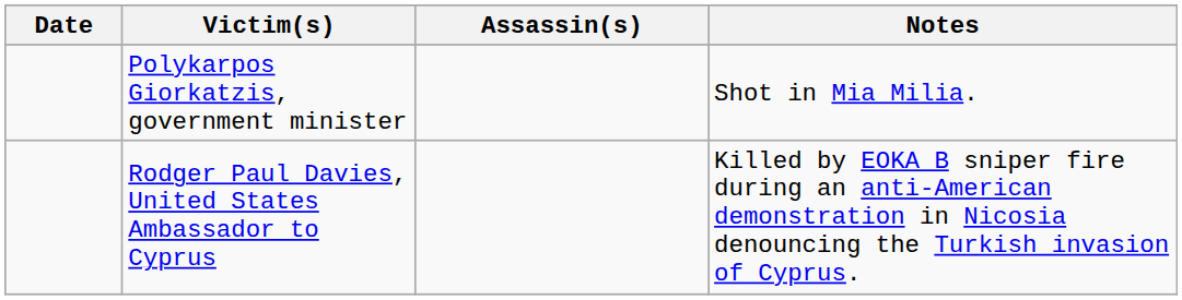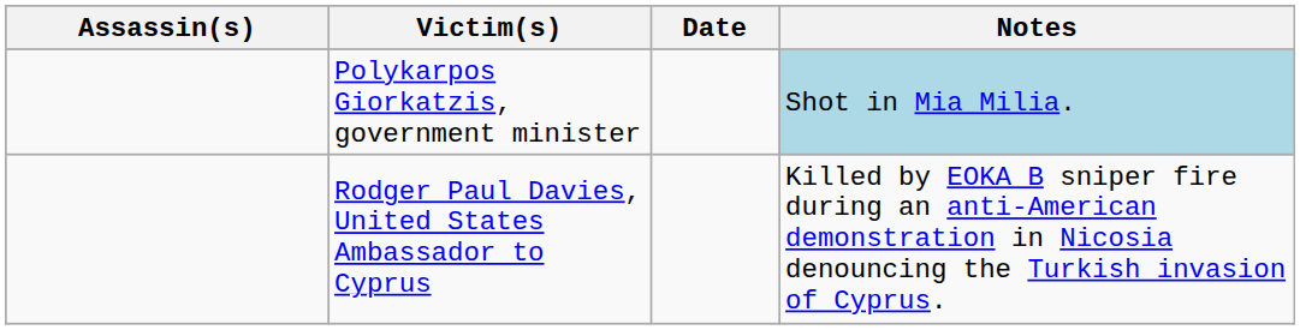 <table class="wikitable sortable" style="width:100%">
 <tr>
+<th style="width:25%">Assassin(s)</th>
+<th style="width:25%">Victim(s)</th>
 <th style="width:10%">Date</th>
-<th style="width:25%">Victim(s)</th>
-<th style="width:25%">Assassin(s)</th>
 <th style="width:40%">Notes</th>
 </tr>
 <tr>
 <td></td>
 <td><a href='#'>Polykarpos Giorkatzis</a>, government minister</td>
 <td></td>
-<td>Shot in <a href='#'>Mia Milia</a>.</td>
+<td style="background: lightblue;">Shot in <a href='#'>Mia Milia</a>.</td>
 </tr>
 <tr>
 <td></td>
 <td><a href='#'>Rodger Paul Davies</a>, <a href='#'>United States Ambassador to Cyprus</a></td>
 <td></td>
 <td>Killed by <a href='#'>EOKA B</a> sniper fire during an <a href='#'>anti-American demonstration</a> in <a href='#'>Nicosia</a> denouncing the <a href='#'>Turkish invasion of Cyprus</a>.</td>
 </tr>
 </table>
